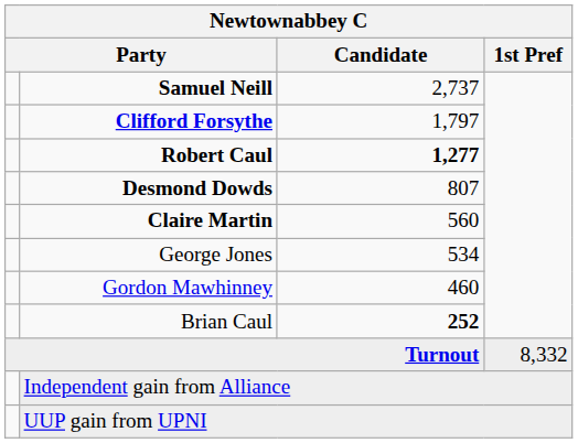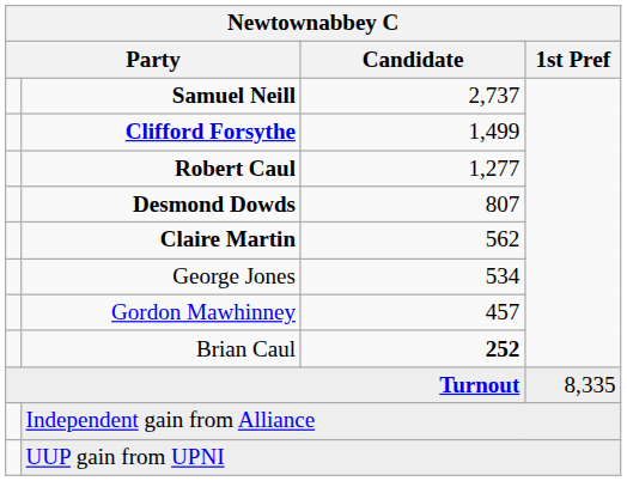 <table class="wikitable">
 <tr>
 <th colspan="4" align="center">Newtownabbey C</th>
 </tr>
 <tr>
 <th colspan="2" align="center" width=200>Party</th>
 <th width=150>Candidate</th>
 <th width=60>1st Pref</th>
 </tr>
 <tr>
 <td></td>
 <td align="right"><strong>Samuel Neill</strong></td>
 <td align="right">2,737</td>
 </tr>
 <tr>
 <td></td>
 <td align="right"><strong><a href='#'>Clifford Forsythe</a></strong></td>
-<td align="right">1,797</td>
+<td align="right">1,499</td>
 </tr>
 <tr>
 <td></td>
 <td align="right"><strong>Robert Caul</strong></td>
-<td align="right"><strong>1,277</strong></td>
+<td align="right">1,277</td>
 </tr>
 <tr>
 <td></td>
 <td align="right"><strong>Desmond Dowds</strong></td>
 <td align="right">807</td>
 </tr>
 <tr>
 <td></td>
 <td align="right"><strong>Claire Martin</strong></td>
-<td align="right">560</td>
+<td align="right">562</td>
 </tr>
 <tr>
 <td></td>
 <td align="right">George Jones</td>
 <td align="right">534</td>
 </tr>
 <tr>
 <td></td>
 <td align="right"><a href='#'>Gordon Mawhinney</a></td>
-<td align="right">460</td>
+<td align="right">457</td>
 </tr>
 <tr>
 <td></td>
 <td align="right">Brian Caul</td>
 <td align="right"><strong>252</strong></td>
 </tr>
 <tr bgcolor="EEEEEE">
 <td colspan=3 align="right"><strong><a href='#'>Turnout</a></strong></td>
-<td align="right">8,332</td>
+<td align="right">8,335</td>
 </tr>
 <tr>
 <td bgcolor=></td>
 <td colspan=3 bgcolor="EEEEEE"><a href='#'>Independent</a> gain from <a href='#'>Alliance</a></td>
 </tr>
 <tr>
 <td bgcolor=></td>
 <td colspan=3 bgcolor="EEEEEE"><a href='#'>UUP</a> gain from <a href='#'>UPNI</a></td>
 </tr>
 </table>
